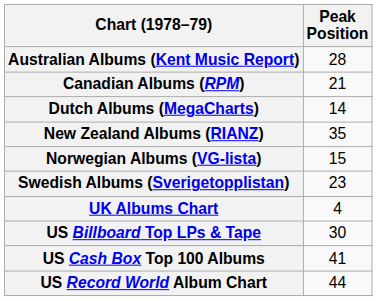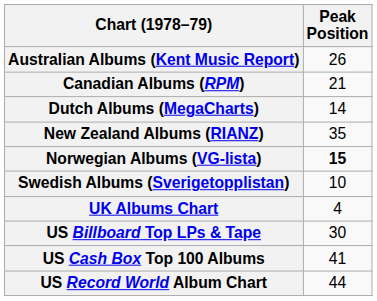 <table class="wikitable sortable plainrowheaders">
 <tr>
 <th scope="col">Chart (1978–79)</th>
 <th scope="col">Peak<br>Position</th>
 </tr>
 <tr>
 <th scope="row">Australian Albums (<a href='#'>Kent Music Report</a>)</th>
-<td align="center">28</td>
+<td align="center">26</td>
 </tr>
 <tr>
 <th scope="row">Canadian Albums (<em><a href='#'>RPM</a></em>)</th>
 <td align="center">21</td>
 </tr>
 <tr>
 <th scope="row">Dutch Albums (<a href='#'>MegaCharts</a>)</th>
 <td align="center">14</td>
 </tr>
 <tr>
 <th scope="row">New Zealand Albums (<a href='#'>RIANZ</a>)</th>
 <td align="center">35</td>
 </tr>
 <tr>
 <th scope="row">Norwegian Albums (<a href='#'>VG-lista</a>)</th>
-<td align="center">15</td>
+<td align="center"><strong>15</strong></td>
 </tr>
 <tr>
 <th scope="row">Swedish Albums (<a href='#'>Sverigetopplistan</a>)</th>
-<td align="center">23</td>
+<td align="center">10</td>
 </tr>
 <tr>
 <th scope="row"><a href='#'>UK Albums Chart</a></th>
 <td align="center">4</td>
 </tr>
 <tr>
 <th scope="row">US <a href='#'><em>Billboard</em> Top LPs & Tape</a></th>
 <td align="center">30</td>
 </tr>
 <tr>
 <th scope="row">US <em><a href='#'>Cash Box</a></em> Top 100 Albums</th>
 <td align="center">41</td>
 </tr>
 <tr>
 <th scope="row">US <em><a href='#'>Record World</a></em> Album Chart</th>
 <td align="center">44</td>
 </tr>
 </table>
